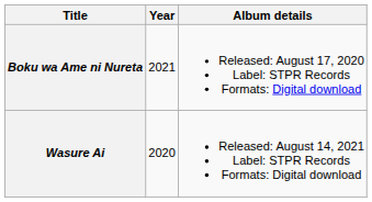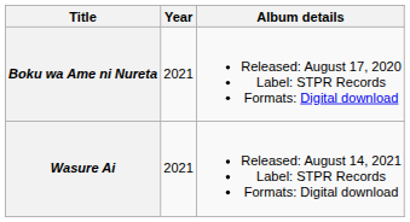 <table class="wikitable plainrowheaders" style="font-size:small; text-align:center">
 <tr>
 <th scope="col">Title</th>
 <th scope="col">Year</th>
 <th scope="col">Album details</th>
 </tr>
 <tr>
 <th scope="row"><em>Boku wa Ame ni Nureta</em></th>
 <td>2021</td>
 <td><br><ul><li>Released: August 17, 2020</li><li>Label: STPR Records</li><li>Formats: <a href='#'>Digital download</a></li></ul></td>
 </tr>
 <tr>
 <th scope="row"><em>Wasure Ai</em></th>
-<td>2020</td>
+<td>2021</td>
 <td><br><ul><li>Released: August 14, 2021</li><li>Label: STPR Records</li><li>Formats: Digital download</li></ul></td>
 </tr>
 </table>
